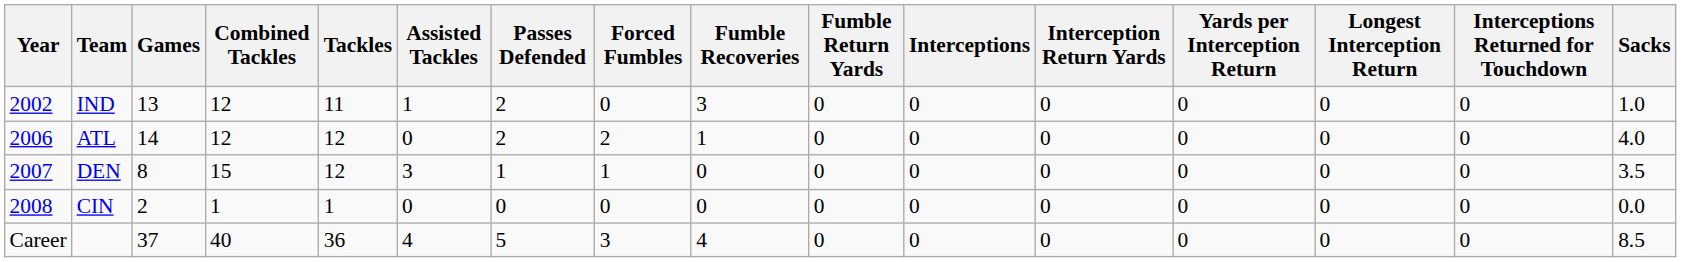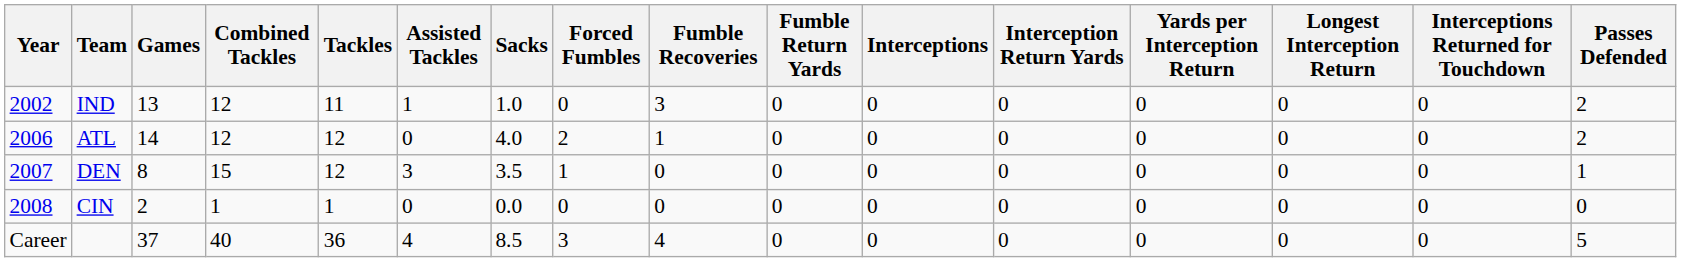 <table class="wikitable">
 <tr>
 <th>Year</th>
 <th>Team</th>
 <th>Games</th>
 <th>Combined Tackles</th>
 <th>Tackles</th>
 <th>Assisted Tackles</th>
-<th>Passes Defended</th>
+<th>Sacks</th>
 <th>Forced Fumbles</th>
 <th>Fumble Recoveries</th>
 <th>Fumble Return Yards</th>
 <th>Interceptions</th>
 <th>Interception Return Yards</th>
 <th>Yards per Interception Return</th>
 <th>Longest Interception Return</th>
 <th>Interceptions Returned for Touchdown</th>
-<th>Sacks</th>
+<th>Passes Defended</th>
 </tr>
 <tr>
 <td><a href='#'>2002</a></td>
 <td><a href='#'>IND</a></td>
 <td>13</td>
 <td>12</td>
 <td>11</td>
 <td>1</td>
-<td>2</td>
+<td>1.0</td>
 <td>0</td>
 <td>3</td>
 <td>0</td>
 <td>0</td>
 <td>0</td>
 <td>0</td>
 <td>0</td>
 <td>0</td>
-<td>1.0</td>
+<td>2</td>
 </tr>
 <tr>
 <td><a href='#'>2006</a></td>
 <td><a href='#'>ATL</a></td>
 <td>14</td>
 <td>12</td>
 <td>12</td>
 <td>0</td>
-<td>2</td>
+<td>4.0</td>
 <td>2</td>
 <td>1</td>
 <td>0</td>
 <td>0</td>
 <td>0</td>
 <td>0</td>
 <td>0</td>
 <td>0</td>
-<td>4.0</td>
+<td>2</td>
 </tr>
 <tr>
 <td><a href='#'>2007</a></td>
 <td><a href='#'>DEN</a></td>
 <td>8</td>
 <td>15</td>
 <td>12</td>
 <td>3</td>
-<td>1</td>
+<td>3.5</td>
 <td>1</td>
 <td>0</td>
 <td>0</td>
 <td>0</td>
 <td>0</td>
 <td>0</td>
 <td>0</td>
 <td>0</td>
-<td>3.5</td>
+<td>1</td>
 </tr>
 <tr>
 <td><a href='#'>2008</a></td>
 <td><a href='#'>CIN</a></td>
 <td>2</td>
 <td>1</td>
 <td>1</td>
+<td>0</td>
+<td>0.0</td>
 <td>0</td>
 <td>0</td>
 <td>0</td>
 <td>0</td>
 <td>0</td>
 <td>0</td>
 <td>0</td>
 <td>0</td>
 <td>0</td>
-<td>0</td>
-<td>0.0</td>
 </tr>
 <tr>
 <td>Career</td>
 <td></td>
 <td>37</td>
 <td>40</td>
 <td>36</td>
 <td>4</td>
-<td>5</td>
+<td>8.5</td>
 <td>3</td>
 <td>4</td>
 <td>0</td>
 <td>0</td>
 <td>0</td>
 <td>0</td>
 <td>0</td>
 <td>0</td>
-<td>8.5</td>
+<td>5</td>
 </tr>
 </table>
